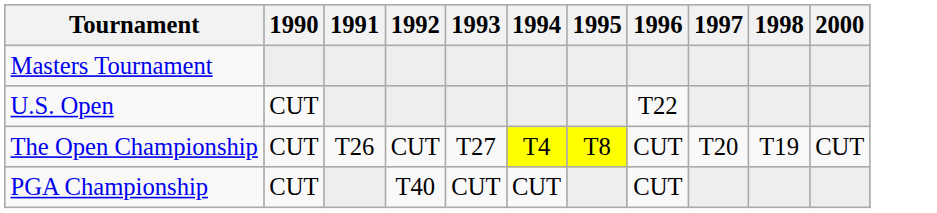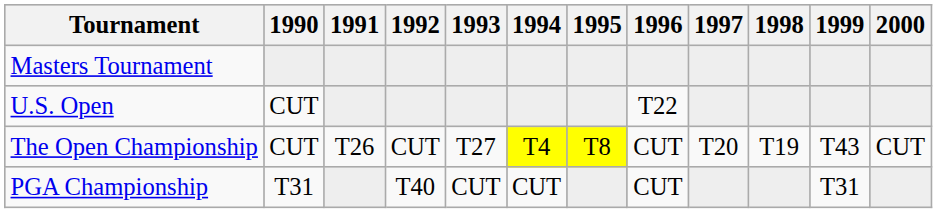 <table class="wikitable" style="font-size:95%;text-align:center;">
 <tr>
 <th>Tournament</th>
 <th>1990</th>
 <th>1991</th>
 <th>1992</th>
 <th>1993</th>
 <th>1994</th>
 <th>1995</th>
 <th>1996</th>
 <th>1997</th>
 <th>1998</th>
+<th>1999</th>
 <th>2000</th>
 </tr>
 <tr>
 <td align=left><a href='#'>Masters Tournament</a></td>
+<td style="background:#eeeeee;"></td>
 <td style="background:#eeeeee;"></td>
 <td style="background:#eeeeee;"></td>
 <td style="background:#eeeeee;"></td>
 <td style="background:#eeeeee;"></td>
 <td style="background:#eeeeee;"></td>
 <td style="background:#eeeeee;"></td>
 <td style="background:#eeeeee;"></td>
 <td style="background:#eeeeee;"></td>
 <td style="background:#eeeeee;"></td>
 <td style="background:#eeeeee;"></td>
 </tr>
 <tr>
 <td align=left><a href='#'>U.S. Open</a></td>
 <td>CUT</td>
 <td style="background:#eeeeee;"></td>
 <td style="background:#eeeeee;"></td>
 <td style="background:#eeeeee;"></td>
 <td style="background:#eeeeee;"></td>
 <td style="background:#eeeeee;"></td>
 <td>T22</td>
 <td style="background:#eeeeee;"></td>
 <td style="background:#eeeeee;"></td>
 <td style="background:#eeeeee;"></td>
+<td style="background:#eeeeee;"></td>
 </tr>
 <tr>
 <td align=left><a href='#'>The Open Championship</a></td>
 <td>CUT</td>
 <td>T26</td>
 <td>CUT</td>
 <td>T27</td>
 <td style="background:yellow;">T4</td>
 <td style="background:yellow;">T8</td>
 <td>CUT</td>
 <td>T20</td>
 <td>T19</td>
+<td>T43</td>
 <td>CUT</td>
 </tr>
 <tr>
 <td align=left><a href='#'>PGA Championship</a></td>
-<td>CUT</td>
+<td>T31</td>
 <td style="background:#eeeeee;"></td>
 <td>T40</td>
 <td>CUT</td>
 <td>CUT</td>
 <td style="background:#eeeeee;"></td>
 <td>CUT</td>
 <td style="background:#eeeeee;"></td>
 <td style="background:#eeeeee;"></td>
+<td>T31</td>
 <td style="background:#eeeeee;"></td>
 </tr>
 </table>
